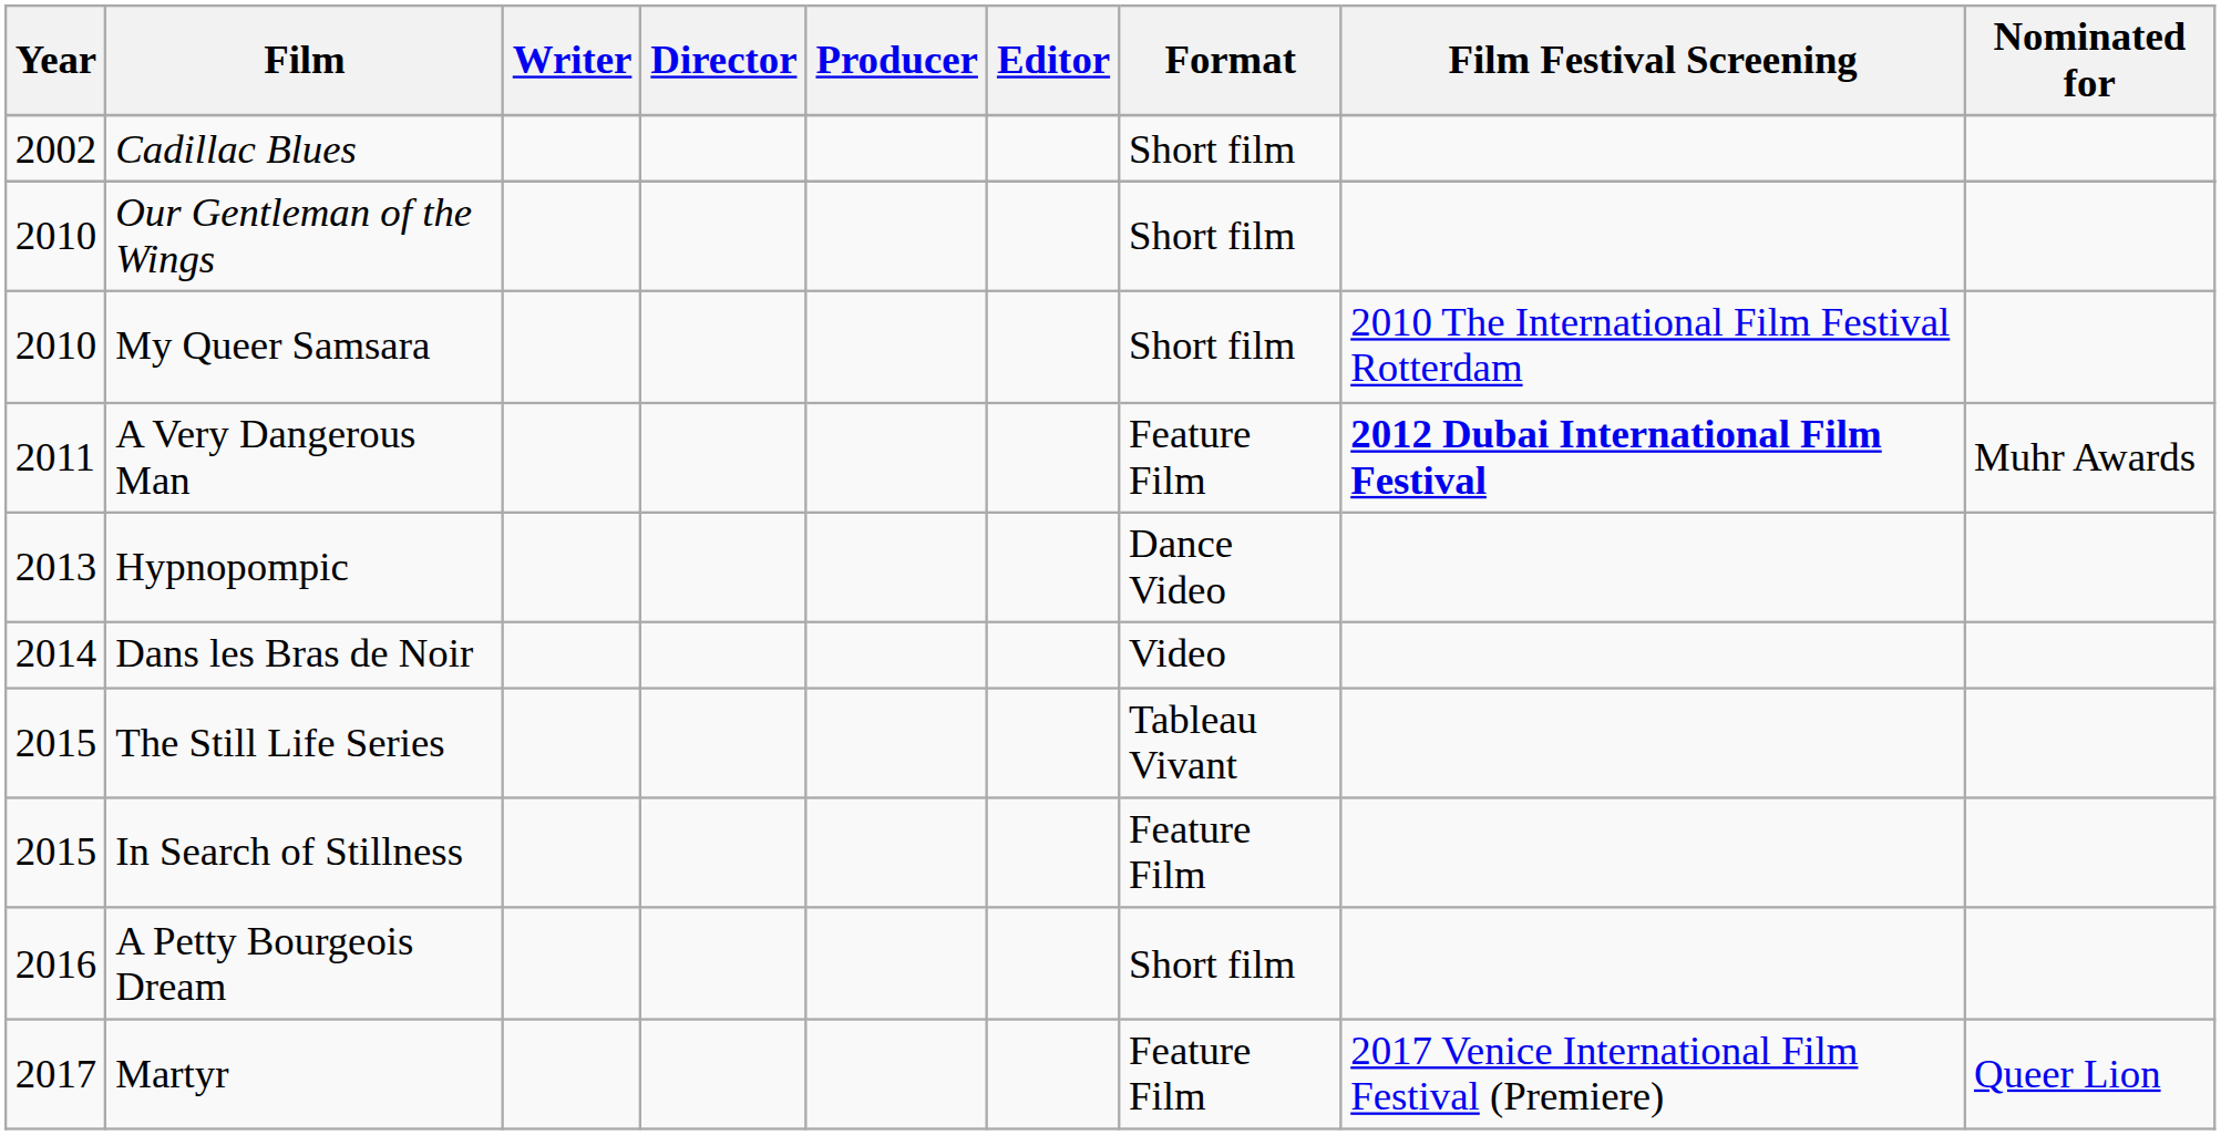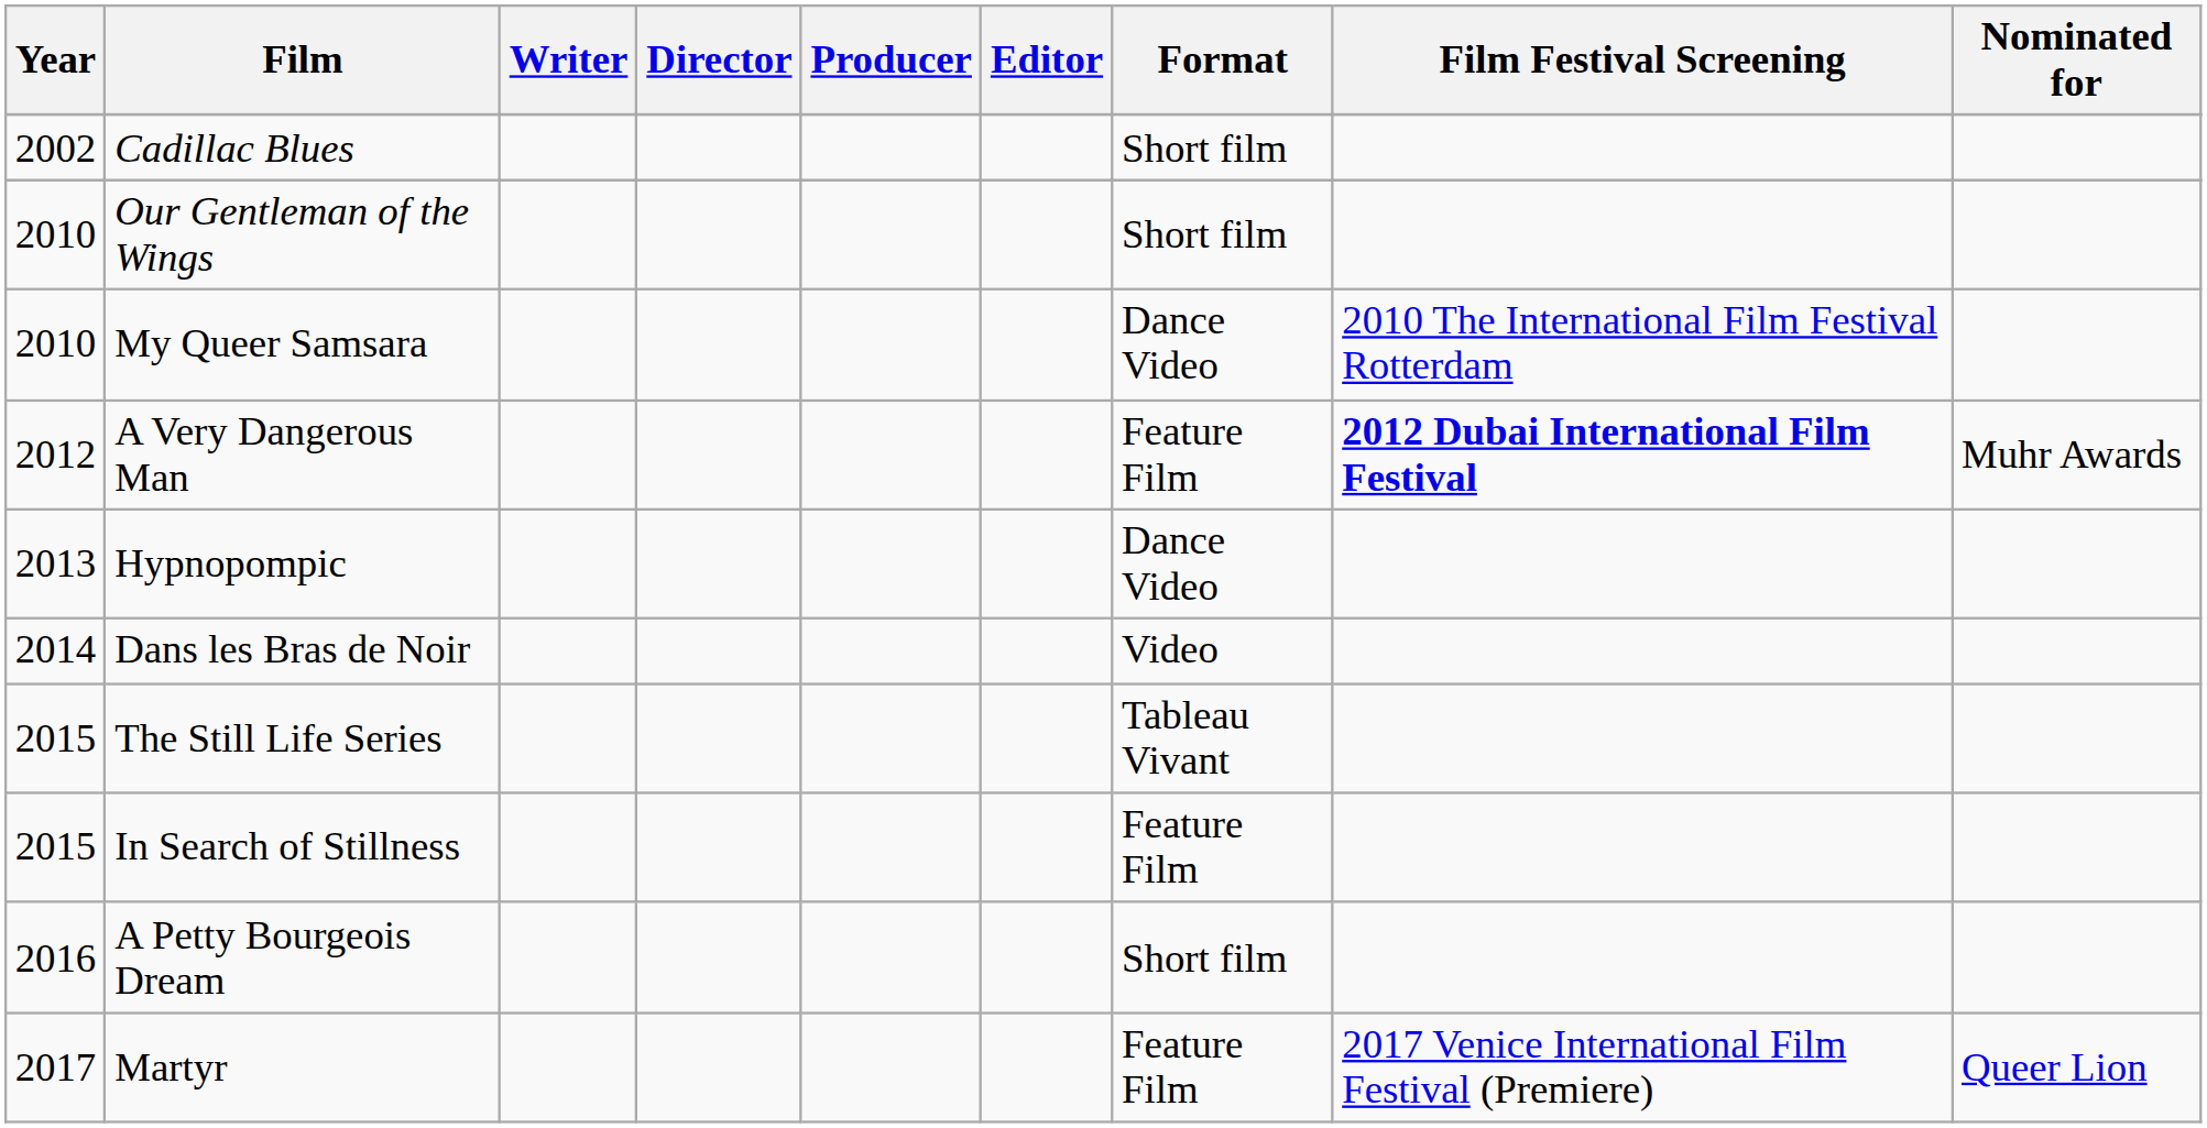 <table class="wikitable sortable">
 <tr>
 <th>Year</th>
 <th>Film</th>
 <th><a href='#'>Writer</a></th>
 <th><a href='#'>Director</a></th>
 <th><a href='#'>Producer</a></th>
 <th><a href='#'>Editor</a></th>
 <th>Format</th>
 <th>Film Festival Screening</th>
 <th>Nominated for</th>
 </tr>
 <tr>
 </tr>
 <tr>
 <td>2002</td>
 <td><em>Cadillac Blues</em></td>
 <td></td>
 <td style="text-align:center;"></td>
 <td></td>
 <td></td>
 <td>Short film</td>
 <td></td>
 <td></td>
 </tr>
 <tr>
 </tr>
 <tr>
 <td>2010</td>
 <td><em>Our Gentleman of the Wings</em></td>
 <td></td>
 <td style="text-align:center;"></td>
 <td></td>
 <td></td>
 <td>Short film</td>
 <td></td>
 <td></td>
 </tr>
 <tr>
 <td>2010</td>
 <td>My Queer Samsara</td>
 <td></td>
 <td></td>
 <td></td>
 <td></td>
-<td>Short film</td>
+<td>Dance Video</td>
 <td><a href='#'>2010 The International Film Festival Rotterdam</a></td>
 <td></td>
 </tr>
 <tr>
-<td>2011</td>
+<td>2012</td>
 <td>A Very Dangerous Man</td>
 <td></td>
 <td></td>
 <td></td>
 <td></td>
 <td>Feature Film</td>
 <td><strong><a href='#'>2012 Dubai International Film Festival</a></strong></td>
 <td>Muhr Awards</td>
 </tr>
 <tr>
 <td>2013</td>
 <td>Hypnopompic</td>
 <td></td>
 <td></td>
 <td></td>
 <td></td>
 <td>Dance Video</td>
 <td></td>
 <td></td>
 </tr>
 <tr>
 <td>2014</td>
 <td>Dans les Bras de Noir</td>
 <td></td>
 <td></td>
 <td></td>
 <td></td>
 <td>Video</td>
 <td></td>
 <td></td>
 </tr>
 <tr>
 <td>2015</td>
 <td>The Still Life Series</td>
 <td></td>
 <td></td>
 <td></td>
 <td></td>
 <td>Tableau Vivant</td>
 <td></td>
 <td></td>
 </tr>
 <tr>
 <td>2015</td>
 <td>In Search of Stillness</td>
 <td></td>
 <td></td>
 <td></td>
 <td></td>
 <td>Feature Film</td>
 <td></td>
 <td></td>
 </tr>
 <tr>
 <td>2016</td>
 <td>A Petty Bourgeois Dream</td>
 <td></td>
 <td></td>
 <td></td>
 <td></td>
 <td>Short film</td>
 <td></td>
 <td></td>
 </tr>
 <tr>
 <td>2017</td>
 <td>Martyr</td>
 <td></td>
 <td></td>
 <td></td>
 <td></td>
 <td>Feature Film</td>
 <td><a href='#'>2017 Venice International Film Festival</a> (Premiere)</td>
 <td><a href='#'>Queer Lion</a></td>
 </tr>
 </table>
